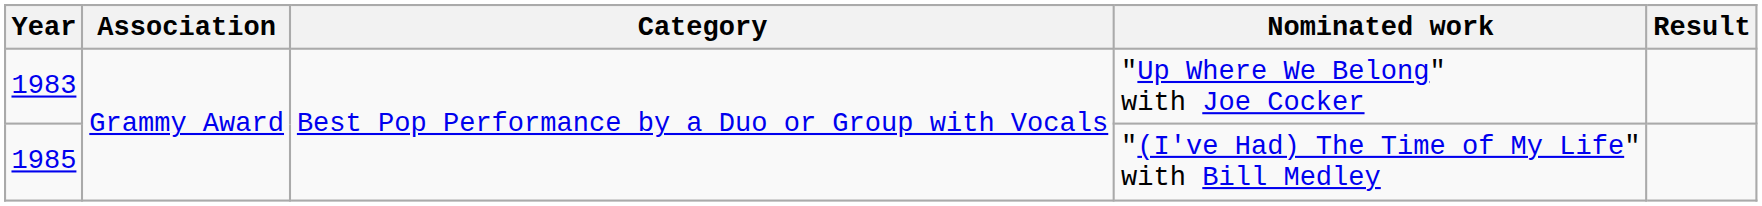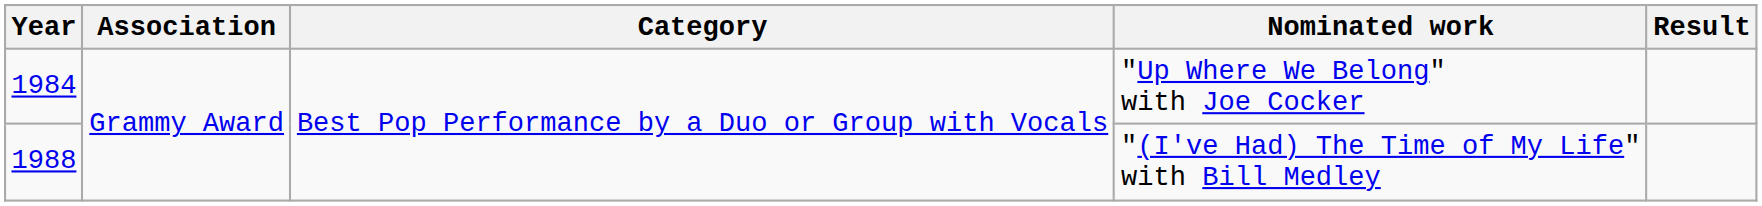 <table class="wikitable sortable">
 <tr>
 <th>Year</th>
 <th>Association</th>
 <th>Category</th>
 <th>Nominated work</th>
 <th>Result</th>
 </tr>
 <tr>
-<td><a href='#'>1983</a></td>
+<td><a href='#'>1984</a></td>
 <td rowspan="2"><a href='#'>Grammy Award</a></td>
 <td rowspan="2"><a href='#'>Best Pop Performance by a Duo or Group with Vocals</a></td>
 <td>"<a href='#'>Up Where We Belong</a>"<br>with <a href='#'>Joe Cocker</a></td>
 <td></td>
 </tr>
 <tr>
-<td><a href='#'>1985</a></td>
+<td><a href='#'>1988</a></td>
 <td>"<a href='#'>(I've Had) The Time of My Life</a>"<br>with <a href='#'>Bill Medley</a></td>
 <td></td>
 </tr>
 </table>
